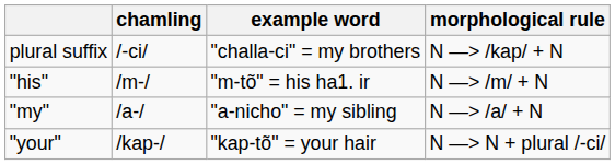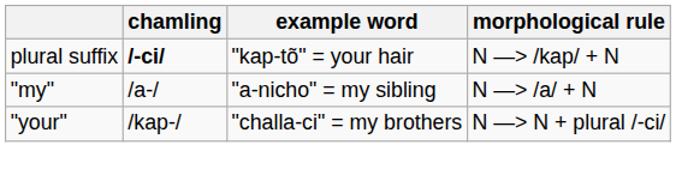 <table class="wikitable">
 <tr>
 <th></th>
 <th>chamling</th>
 <th>example word</th>
 <th>morphological rule</th>
 </tr>
 <tr>
 <td>plural suffix</td>
-<td>/-ci/</td>
-<td>"challa-ci" = my brothers</td>
+<td><strong>/-ci/</strong></td>
+<td>"kap-tõ" = your hair</td>
 <td>N —> /kap/ + N</td>
-</tr>
-<tr>
-<td>"his"</td>
-<td>/m-/</td>
-<td>"m-tõ" = his ha1. ir</td>
-<td>N —> /m/ + N</td>
 </tr>
 <tr>
 <td>"my"</td>
 <td>/a-/</td>
 <td>"a-nicho" = my sibling</td>
 <td>N —> /a/ + N</td>
 </tr>
 <tr>
 <td>"your"</td>
 <td>/kap-/</td>
-<td>"kap-tõ" = your hair</td>
+<td>"challa-ci" = my brothers</td>
 <td>N —> N + plural /-ci/</td>
 </tr>
 </table>
